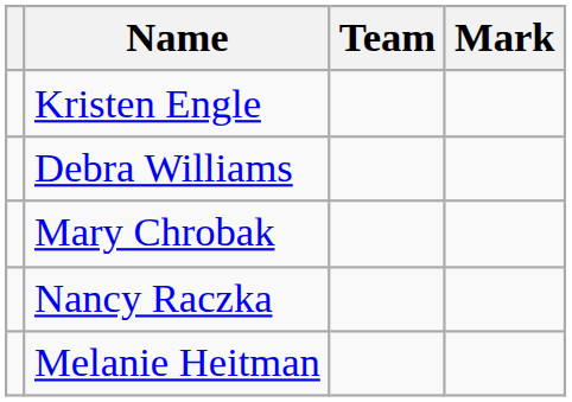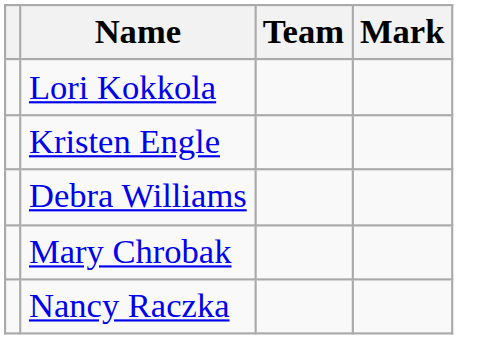 <table class=wikitable>
 <tr>
 <th></th>
 <th>Name</th>
 <th>Team</th>
 <th>Mark</th>
+</tr>
+<tr>
+<td></td>
+<td><a href='#'>Lori Kokkola</a></td>
+<td></td>
+<td></td>
 </tr>
 <tr>
 <td></td>
 <td><a href='#'>Kristen Engle</a></td>
 <td></td>
 <td></td>
 </tr>
 <tr>
 <td></td>
 <td><a href='#'>Debra Williams</a></td>
 <td></td>
 <td></td>
 </tr>
 <tr>
 <td></td>
 <td><a href='#'>Mary Chrobak</a></td>
 <td></td>
 <td></td>
 </tr>
 <tr>
 <td></td>
 <td><a href='#'>Nancy Raczka</a></td>
 <td></td>
 <td></td>
 </tr>
-<tr>
-<td></td>
-<td><a href='#'>Melanie Heitman</a></td>
-<td></td>
-<td></td>
-</tr>
 </table>
